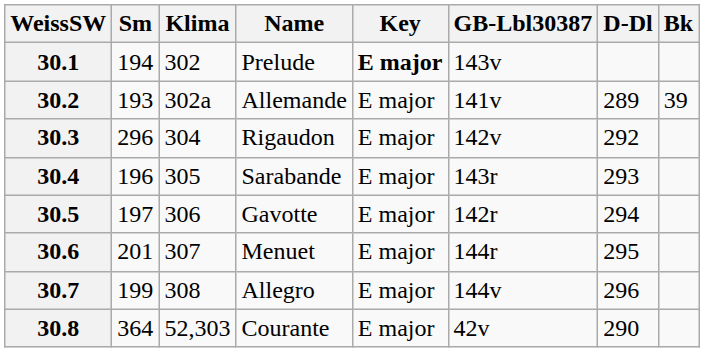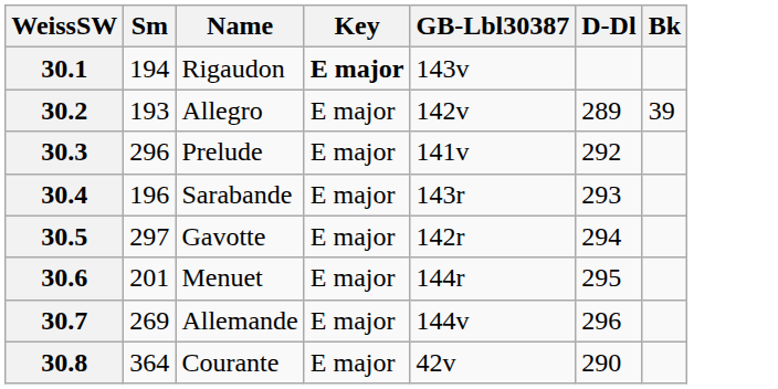 <table border="1" class="wikitable sortable">
 <tr>
 <th data-sort-type="number">WeissSW</th>
 <th>Sm</th>
-<th>Klima</th>
 <th class="unsortable">Name</th>
 <th class="unsortable">Key</th>
 <th>GB-Lbl30387</th>
 <th>D-Dl</th>
 <th>Bk</th>
 </tr>
 <tr>
 <th data-sort-value="1">30.1</th>
 <td>194</td>
-<td>302</td>
-<td>Prelude</td>
+<td>Rigaudon</td>
 <td><strong>E major</strong></td>
 <td>143v</td>
 <td></td>
 <td></td>
 </tr>
 <tr>
 <th data-sort-value="2">30.2</th>
 <td>193</td>
-<td>302a</td>
-<td>Allemande</td>
+<td>Allegro</td>
 <td>E major</td>
-<td>141v</td>
+<td>142v</td>
 <td>289</td>
 <td>39</td>
 </tr>
 <tr>
 <th data-sort-value="3">30.3</th>
 <td>296</td>
-<td>304</td>
-<td>Rigaudon</td>
+<td>Prelude</td>
 <td>E major</td>
-<td>142v</td>
+<td>141v</td>
 <td>292</td>
 <td></td>
 </tr>
 <tr>
 <th data-sort-value="4">30.4</th>
 <td>196</td>
-<td>305</td>
 <td>Sarabande</td>
 <td>E major</td>
 <td>143r</td>
 <td>293</td>
 <td></td>
 </tr>
 <tr>
 <th data-sort-value="5">30.5</th>
-<td>197</td>
-<td>306</td>
+<td>297</td>
 <td>Gavotte</td>
 <td>E major</td>
 <td>142r</td>
 <td>294</td>
 <td></td>
 </tr>
 <tr>
 <th data-sort-value="6">30.6</th>
 <td>201</td>
-<td>307</td>
 <td>Menuet</td>
 <td>E major</td>
 <td>144r</td>
 <td>295</td>
 <td></td>
 </tr>
 <tr>
 <th data-sort-value="7">30.7</th>
-<td>199</td>
-<td>308</td>
-<td>Allegro</td>
+<td>269</td>
+<td>Allemande</td>
 <td>E major</td>
 <td>144v</td>
 <td>296</td>
 <td></td>
 </tr>
 <tr>
 <th data-sort-value="8">30.8</th>
 <td>364</td>
-<td>52,303</td>
 <td>Courante</td>
 <td>E major</td>
 <td>42v</td>
 <td>290</td>
 <td></td>
 </tr>
 </table>
